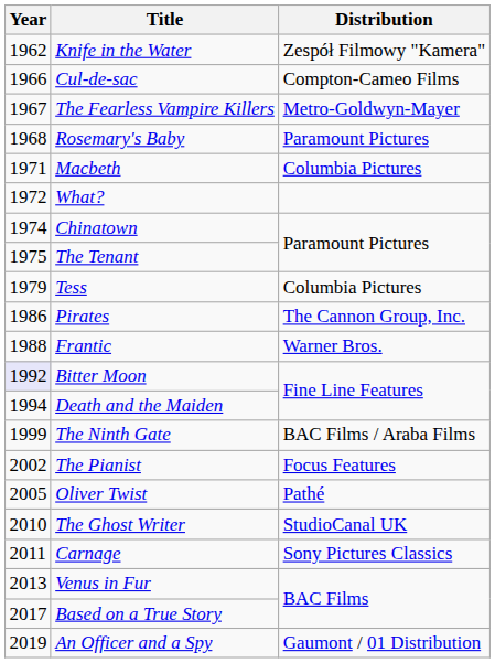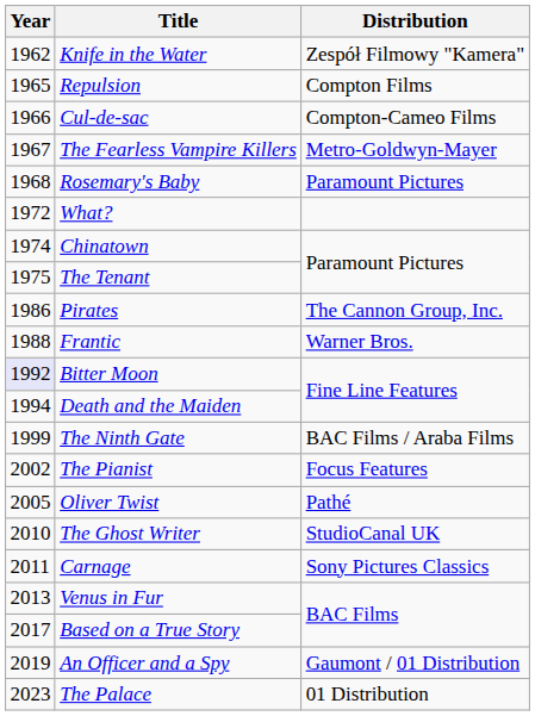 <table class="wikitable">
 <tr>
 <th>Year</th>
 <th>Title</th>
 <th>Distribution</th>
 </tr>
 <tr>
 <td>1962</td>
 <td><em><a href='#'>Knife in the Water</a></em></td>
 <td>Zespół Filmowy "Kamera"</td>
+</tr>
+<tr>
+<td>1965</td>
+<td><em><a href='#'>Repulsion</a></em></td>
+<td>Compton Films</td>
 </tr>
 <tr>
 <td>1966</td>
 <td><em><a href='#'>Cul-de-sac</a></em></td>
 <td>Compton-Cameo Films</td>
 </tr>
 <tr>
 <td>1967</td>
 <td><em><a href='#'>The Fearless Vampire Killers</a></em></td>
 <td><a href='#'>Metro-Goldwyn-Mayer</a></td>
 </tr>
 <tr>
 <td>1968</td>
 <td><em><a href='#'>Rosemary's Baby</a></em></td>
 <td><a href='#'>Paramount Pictures</a></td>
 </tr>
 <tr>
-<td>1971</td>
-<td><em><a href='#'>Macbeth</a></em></td>
-<td><a href='#'>Columbia Pictures</a></td>
-</tr>
-<tr>
 <td>1972</td>
 <td><em><a href='#'>What?</a></em></td>
 <td></td>
 </tr>
 <tr>
 <td>1974</td>
 <td><em><a href='#'>Chinatown</a></em></td>
 <td rowspan=2>Paramount Pictures</td>
 </tr>
 <tr>
 <td>1975</td>
 <td><em><a href='#'>The Tenant</a></em></td>
-</tr>
-<tr>
-<td>1979</td>
-<td><em><a href='#'>Tess</a></em></td>
-<td>Columbia Pictures</td>
 </tr>
 <tr>
 <td>1986</td>
 <td><em><a href='#'>Pirates</a></em></td>
 <td><a href='#'>The Cannon Group, Inc.</a></td>
 </tr>
 <tr>
 <td>1988</td>
 <td><em><a href='#'>Frantic</a></em></td>
 <td><a href='#'>Warner Bros.</a></td>
 </tr>
 <tr>
 <td style="background: lavender;">1992</td>
 <td><em><a href='#'>Bitter Moon</a></em></td>
 <td rowspan=2><a href='#'>Fine Line Features</a></td>
 </tr>
 <tr>
 <td>1994</td>
 <td><em><a href='#'>Death and the Maiden</a></em></td>
 </tr>
 <tr>
 <td>1999</td>
 <td><em><a href='#'>The Ninth Gate</a></em></td>
 <td>BAC Films / Araba Films</td>
 </tr>
 <tr>
 <td>2002</td>
 <td><em><a href='#'>The Pianist</a></em></td>
 <td><a href='#'>Focus Features</a></td>
 </tr>
 <tr>
 <td>2005</td>
 <td><em><a href='#'>Oliver Twist</a></em></td>
 <td><a href='#'>Pathé</a></td>
 </tr>
 <tr>
 <td>2010</td>
 <td><em><a href='#'>The Ghost Writer</a></em></td>
 <td><a href='#'>StudioCanal UK</a></td>
 </tr>
 <tr>
 <td>2011</td>
 <td><em><a href='#'>Carnage</a></em></td>
 <td><a href='#'>Sony Pictures Classics</a></td>
 </tr>
 <tr>
 <td>2013</td>
 <td><em><a href='#'>Venus in Fur</a></em></td>
 <td rowspan=2><a href='#'>BAC Films</a></td>
 </tr>
 <tr>
 <td>2017</td>
 <td><em><a href='#'>Based on a True Story</a></em></td>
 </tr>
 <tr>
 <td>2019</td>
 <td><em><a href='#'>An Officer and a Spy</a></em></td>
 <td><a href='#'>Gaumont</a> / <a href='#'>01 Distribution</a></td>
 </tr>
+<tr>
+<td>2023</td>
+<td><em><a href='#'>The Palace</a></em></td>
+<td>01 Distribution</td>
+</tr>
 </table>
